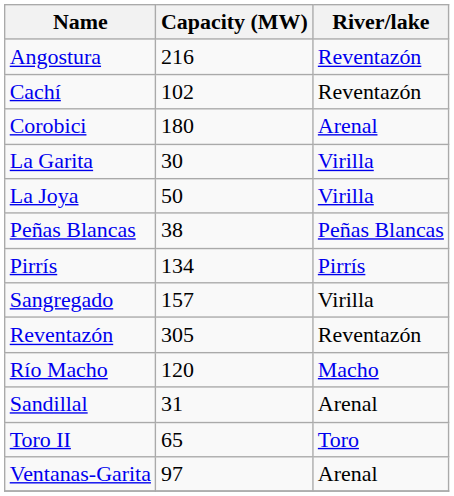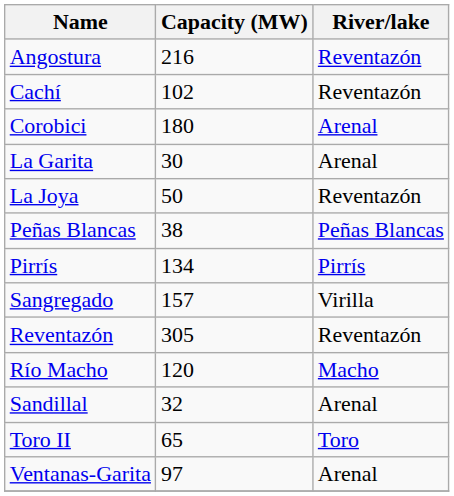 <table class="wikitable sortable">
 <tr>
 <th>Name</th>
 <th>Capacity (MW)</th>
 <th>River/lake</th>
 </tr>
 <tr>
 <td><a href='#'>Angostura</a></td>
 <td>216</td>
 <td><a href='#'>Reventazón</a></td>
 </tr>
 <tr>
 <td><a href='#'>Cachí</a></td>
 <td>102</td>
 <td>Reventazón</td>
 </tr>
 <tr>
 <td><a href='#'>Corobici</a></td>
 <td>180</td>
 <td><a href='#'>Arenal</a></td>
 </tr>
 <tr>
 <td><a href='#'>La Garita</a></td>
 <td>30</td>
-<td><a href='#'>Virilla</a></td>
+<td>Arenal</td>
 </tr>
 <tr>
 <td><a href='#'>La Joya</a></td>
 <td>50</td>
-<td><a href='#'>Virilla</a></td>
+<td>Reventazón</td>
 </tr>
 <tr>
 <td><a href='#'>Peñas Blancas</a></td>
 <td>38</td>
 <td><a href='#'>Peñas Blancas</a></td>
 </tr>
 <tr>
 <td><a href='#'>Pirrís</a></td>
 <td>134</td>
 <td><a href='#'>Pirrís</a></td>
 </tr>
 <tr>
 <td><a href='#'>Sangregado</a></td>
 <td>157</td>
 <td>Virilla</td>
 </tr>
 <tr>
 <td><a href='#'>Reventazón</a></td>
 <td>305</td>
 <td>Reventazón</td>
 </tr>
 <tr>
 <td><a href='#'>Río Macho</a></td>
 <td>120</td>
 <td><a href='#'>Macho</a></td>
 </tr>
 <tr>
 <td><a href='#'>Sandillal</a></td>
-<td>31</td>
+<td>32</td>
 <td>Arenal</td>
 </tr>
 <tr>
 <td><a href='#'>Toro II</a></td>
 <td>65</td>
 <td><a href='#'>Toro</a></td>
 </tr>
 <tr>
 <td><a href='#'>Ventanas-Garita</a></td>
 <td>97</td>
 <td>Arenal</td>
 </tr>
 <tr>
 </tr>
 </table>
